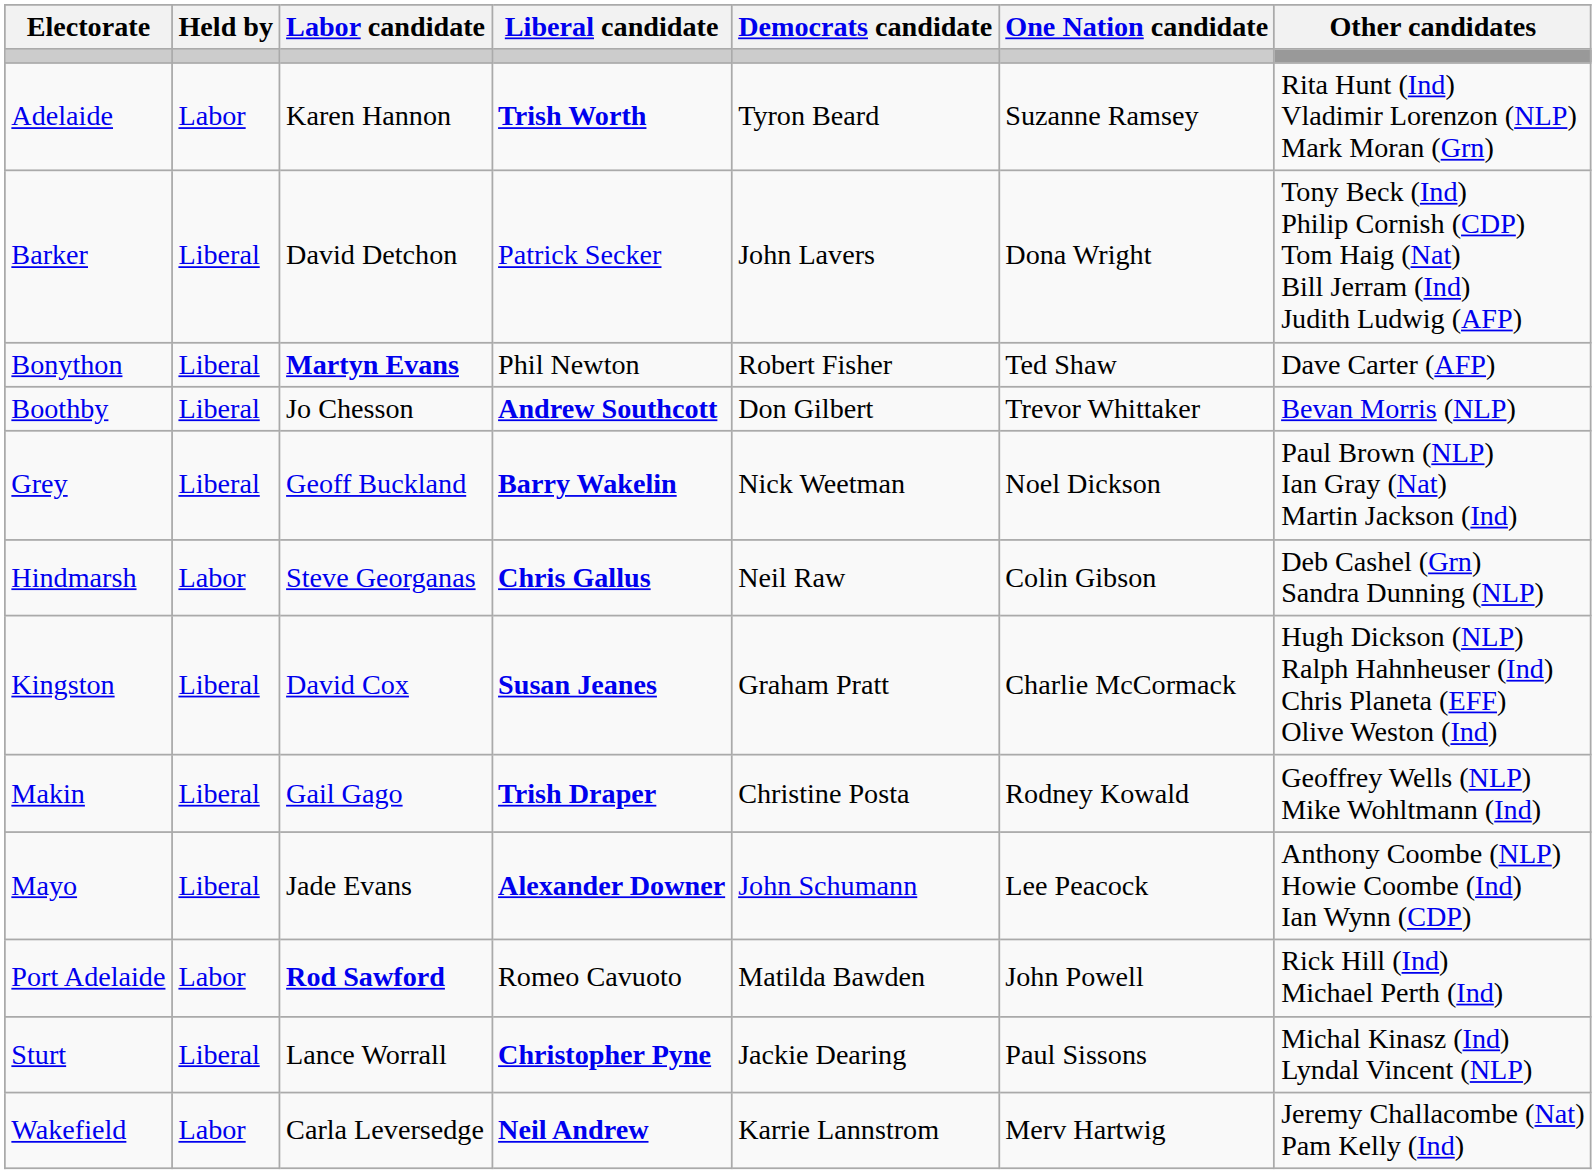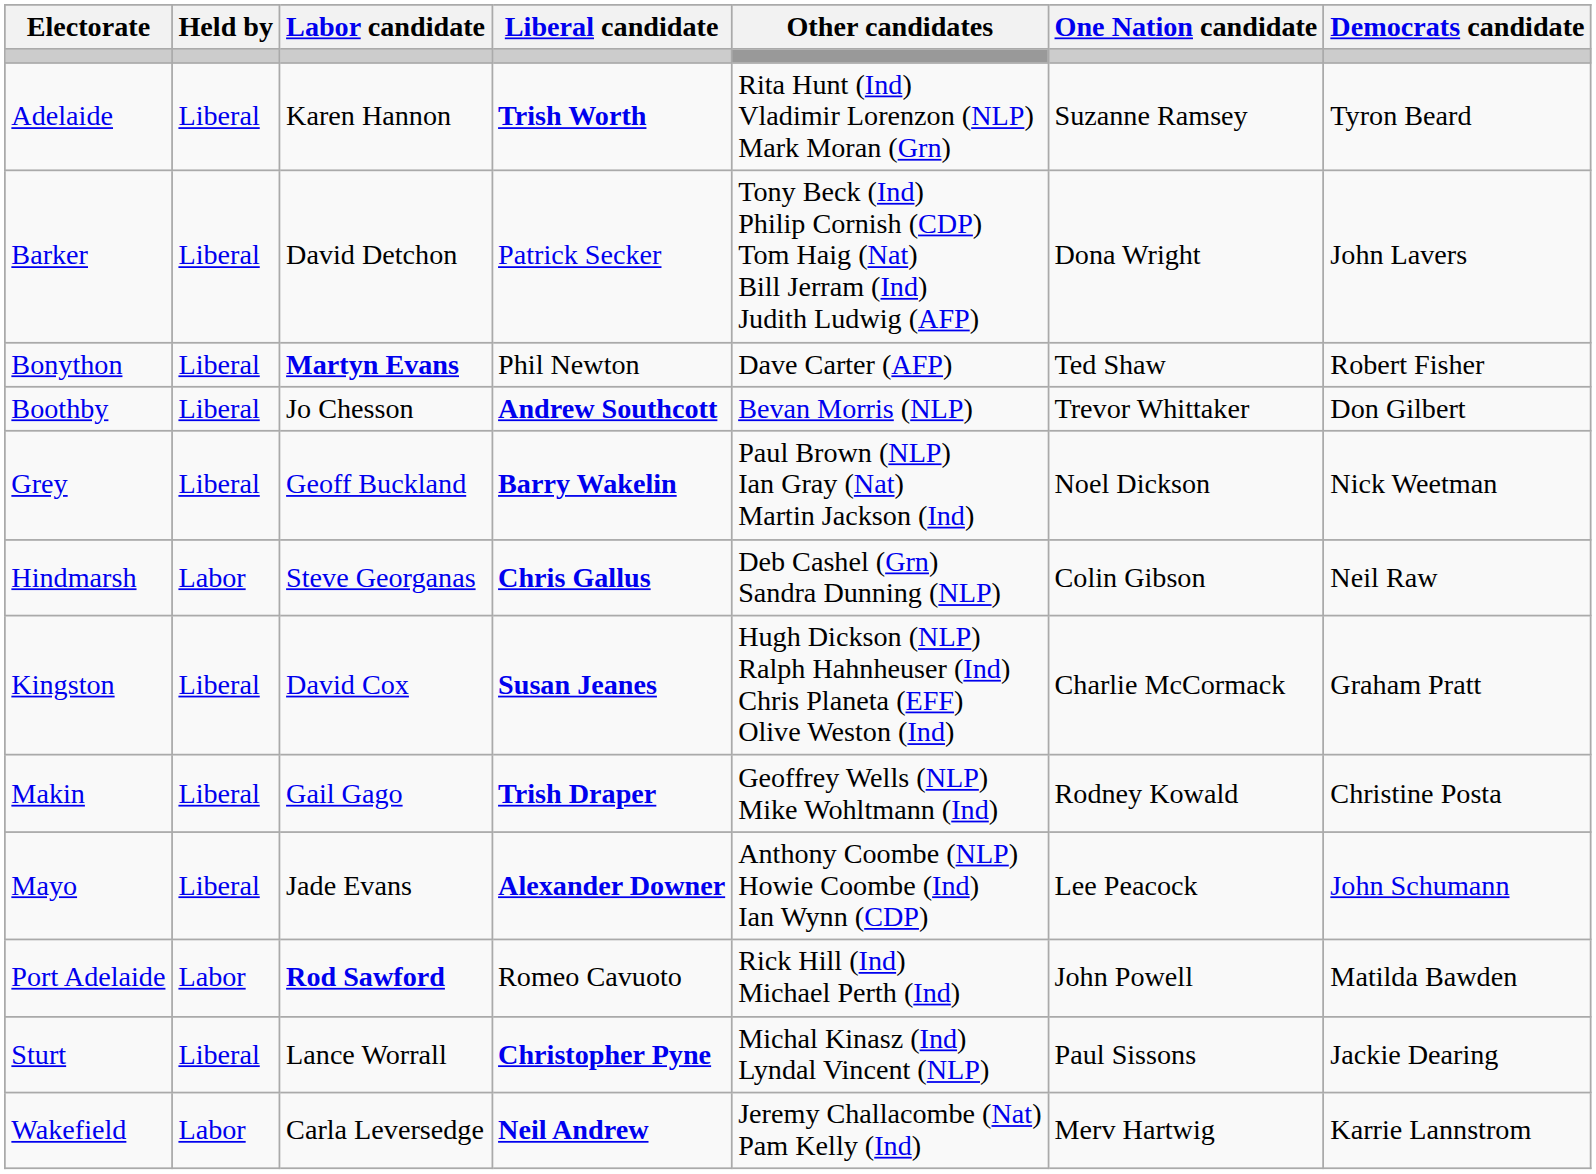 <table class="wikitable">
 <tr>
 <th>Electorate</th>
 <th>Held by</th>
 <th><a href='#'>Labor</a> candidate</th>
 <th><a href='#'>Liberal</a> candidate</th>
+<th>Other candidates</th>
+<th><a href='#'>One Nation</a> candidate</th>
 <th><a href='#'>Democrats</a> candidate</th>
-<th><a href='#'>One Nation</a> candidate</th>
-<th>Other candidates</th>
 </tr>
 <tr bgcolor="#cccccc">
 <td></td>
 <td></td>
 <td></td>
 <td></td>
+<td bgcolor="#999999"></td>
 <td></td>
 <td></td>
-<td bgcolor="#999999"></td>
 </tr>
 <tr>
 <td><a href='#'>Adelaide</a></td>
-<td><a href='#'>Labor</a></td>
+<td><a href='#'>Liberal</a></td>
 <td>Karen Hannon</td>
 <td><strong><a href='#'>Trish Worth</a></strong></td>
+<td>Rita Hunt (<a href='#'>Ind</a>)<br>Vladimir Lorenzon (<a href='#'>NLP</a>)<br>Mark Moran (<a href='#'>Grn</a>)</td>
+<td>Suzanne Ramsey</td>
 <td>Tyron Beard</td>
-<td>Suzanne Ramsey</td>
-<td>Rita Hunt (<a href='#'>Ind</a>)<br>Vladimir Lorenzon (<a href='#'>NLP</a>)<br>Mark Moran (<a href='#'>Grn</a>)</td>
 </tr>
 <tr>
 <td><a href='#'>Barker</a></td>
 <td><a href='#'>Liberal</a></td>
 <td>David Detchon</td>
 <td><a href='#'>Patrick Secker</a></td>
+<td>Tony Beck (<a href='#'>Ind</a>)<br>Philip Cornish (<a href='#'>CDP</a>)<br>Tom Haig (<a href='#'>Nat</a>)<br>Bill Jerram (<a href='#'>Ind</a>)<br>Judith Ludwig (<a href='#'>AFP</a>)</td>
+<td>Dona Wright</td>
 <td>John Lavers</td>
-<td>Dona Wright</td>
-<td>Tony Beck (<a href='#'>Ind</a>)<br>Philip Cornish (<a href='#'>CDP</a>)<br>Tom Haig (<a href='#'>Nat</a>)<br>Bill Jerram (<a href='#'>Ind</a>)<br>Judith Ludwig (<a href='#'>AFP</a>)</td>
 </tr>
 <tr>
 <td><a href='#'>Bonython</a></td>
 <td><a href='#'>Liberal</a></td>
 <td><strong><a href='#'>Martyn Evans</a></strong></td>
 <td>Phil Newton</td>
+<td>Dave Carter (<a href='#'>AFP</a>)</td>
+<td>Ted Shaw</td>
 <td>Robert Fisher</td>
-<td>Ted Shaw</td>
-<td>Dave Carter (<a href='#'>AFP</a>)</td>
 </tr>
 <tr>
 <td><a href='#'>Boothby</a></td>
 <td><a href='#'>Liberal</a></td>
 <td>Jo Chesson</td>
 <td><strong><a href='#'>Andrew Southcott</a></strong></td>
+<td><a href='#'>Bevan Morris</a> (<a href='#'>NLP</a>)</td>
+<td>Trevor Whittaker</td>
 <td>Don Gilbert</td>
-<td>Trevor Whittaker</td>
-<td><a href='#'>Bevan Morris</a> (<a href='#'>NLP</a>)</td>
 </tr>
 <tr>
 <td><a href='#'>Grey</a></td>
 <td><a href='#'>Liberal</a></td>
 <td><a href='#'>Geoff Buckland</a></td>
 <td><strong><a href='#'>Barry Wakelin</a></strong></td>
+<td>Paul Brown (<a href='#'>NLP</a>)<br>Ian Gray (<a href='#'>Nat</a>)<br>Martin Jackson (<a href='#'>Ind</a>)</td>
+<td>Noel Dickson</td>
 <td>Nick Weetman</td>
-<td>Noel Dickson</td>
-<td>Paul Brown (<a href='#'>NLP</a>)<br>Ian Gray (<a href='#'>Nat</a>)<br>Martin Jackson (<a href='#'>Ind</a>)</td>
 </tr>
 <tr>
 <td><a href='#'>Hindmarsh</a></td>
 <td><a href='#'>Labor</a></td>
 <td><a href='#'>Steve Georganas</a></td>
 <td><strong><a href='#'>Chris Gallus</a></strong></td>
+<td>Deb Cashel (<a href='#'>Grn</a>)<br>Sandra Dunning (<a href='#'>NLP</a>)</td>
+<td>Colin Gibson</td>
 <td>Neil Raw</td>
-<td>Colin Gibson</td>
-<td>Deb Cashel (<a href='#'>Grn</a>)<br>Sandra Dunning (<a href='#'>NLP</a>)</td>
 </tr>
 <tr>
 <td><a href='#'>Kingston</a></td>
 <td><a href='#'>Liberal</a></td>
 <td><a href='#'>David Cox</a></td>
 <td><strong><a href='#'>Susan Jeanes</a></strong></td>
+<td>Hugh Dickson (<a href='#'>NLP</a>)<br>Ralph Hahnheuser (<a href='#'>Ind</a>)<br>Chris Planeta (<a href='#'>EFF</a>)<br>Olive Weston (<a href='#'>Ind</a>)</td>
+<td>Charlie McCormack</td>
 <td>Graham Pratt</td>
-<td>Charlie McCormack</td>
-<td>Hugh Dickson (<a href='#'>NLP</a>)<br>Ralph Hahnheuser (<a href='#'>Ind</a>)<br>Chris Planeta (<a href='#'>EFF</a>)<br>Olive Weston (<a href='#'>Ind</a>)</td>
 </tr>
 <tr>
 <td><a href='#'>Makin</a></td>
 <td><a href='#'>Liberal</a></td>
 <td><a href='#'>Gail Gago</a></td>
 <td><strong><a href='#'>Trish Draper</a></strong></td>
+<td>Geoffrey Wells (<a href='#'>NLP</a>)<br>Mike Wohltmann (<a href='#'>Ind</a>)</td>
+<td>Rodney Kowald</td>
 <td>Christine Posta</td>
-<td>Rodney Kowald</td>
-<td>Geoffrey Wells (<a href='#'>NLP</a>)<br>Mike Wohltmann (<a href='#'>Ind</a>)</td>
 </tr>
 <tr>
 <td><a href='#'>Mayo</a></td>
 <td><a href='#'>Liberal</a></td>
 <td>Jade Evans</td>
 <td><strong><a href='#'>Alexander Downer</a></strong></td>
+<td>Anthony Coombe (<a href='#'>NLP</a>)<br>Howie Coombe (<a href='#'>Ind</a>)<br>Ian Wynn (<a href='#'>CDP</a>)</td>
+<td>Lee Peacock</td>
 <td><a href='#'>John Schumann</a></td>
-<td>Lee Peacock</td>
-<td>Anthony Coombe (<a href='#'>NLP</a>)<br>Howie Coombe (<a href='#'>Ind</a>)<br>Ian Wynn (<a href='#'>CDP</a>)</td>
 </tr>
 <tr>
 <td><a href='#'>Port Adelaide</a></td>
 <td><a href='#'>Labor</a></td>
 <td><strong><a href='#'>Rod Sawford</a></strong></td>
 <td>Romeo Cavuoto</td>
+<td>Rick Hill (<a href='#'>Ind</a>)<br>Michael Perth (<a href='#'>Ind</a>)</td>
+<td>John Powell</td>
 <td>Matilda Bawden</td>
-<td>John Powell</td>
-<td>Rick Hill (<a href='#'>Ind</a>)<br>Michael Perth (<a href='#'>Ind</a>)</td>
 </tr>
 <tr>
 <td><a href='#'>Sturt</a></td>
 <td><a href='#'>Liberal</a></td>
 <td>Lance Worrall</td>
 <td><strong><a href='#'>Christopher Pyne</a></strong></td>
+<td>Michal Kinasz (<a href='#'>Ind</a>)<br>Lyndal Vincent (<a href='#'>NLP</a>)</td>
+<td>Paul Sissons</td>
 <td>Jackie Dearing</td>
-<td>Paul Sissons</td>
-<td>Michal Kinasz (<a href='#'>Ind</a>)<br>Lyndal Vincent (<a href='#'>NLP</a>)</td>
 </tr>
 <tr>
 <td><a href='#'>Wakefield</a></td>
 <td><a href='#'>Labor</a></td>
 <td>Carla Leversedge</td>
 <td><strong><a href='#'>Neil Andrew</a></strong></td>
+<td>Jeremy Challacombe (<a href='#'>Nat</a>)<br>Pam Kelly (<a href='#'>Ind</a>)</td>
+<td>Merv Hartwig</td>
 <td>Karrie Lannstrom</td>
-<td>Merv Hartwig</td>
-<td>Jeremy Challacombe (<a href='#'>Nat</a>)<br>Pam Kelly (<a href='#'>Ind</a>)</td>
 </tr>
 </table>
